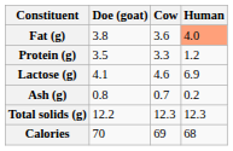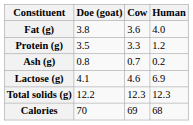 <table class="wikitable">
 <tr>
 <th>Constituent</th>
 <th>Doe (goat)</th>
 <th>Cow</th>
 <th>Human</th>
 </tr>
 <tr>
 <th>Fat (g)</th>
 <td>3.8</td>
 <td>3.6</td>
-<td style="background: lightsalmon;">4.0</td>
+<td>4.0</td>
 </tr>
 <tr>
 <th>Protein (g)</th>
 <td>3.5</td>
 <td>3.3</td>
 <td>1.2</td>
 </tr>
 <tr>
+<th>Ash (g)</th>
+<td>0.8</td>
+<td>0.7</td>
+<td>0.2</td>
+</tr>
+<tr>
 <th>Lactose (g)</th>
 <td>4.1</td>
 <td>4.6</td>
 <td>6.9</td>
-</tr>
-<tr>
-<th>Ash (g)</th>
-<td>0.8</td>
-<td>0.7</td>
-<td>0.2</td>
 </tr>
 <tr>
 <th>Total solids (g)</th>
 <td>12.2</td>
 <td>12.3</td>
 <td>12.3</td>
 </tr>
 <tr>
 <th>Calories</th>
 <td>70</td>
 <td>69</td>
 <td>68</td>
 </tr>
 </table>
